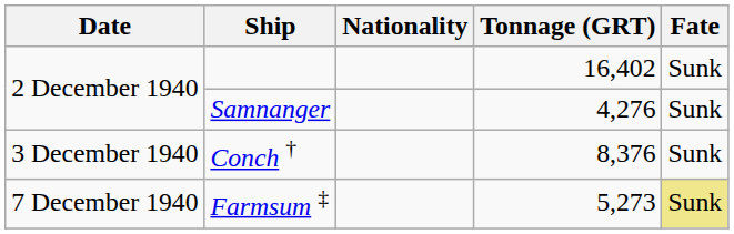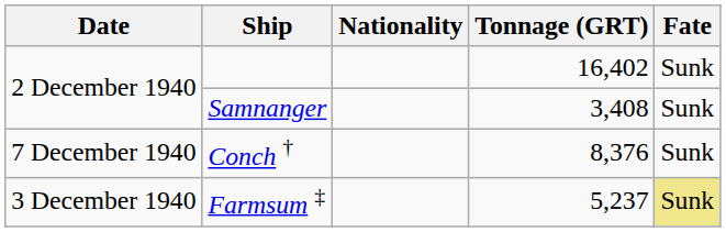 <table class="wikitable">
 <tr>
 <th>Date</th>
 <th>Ship</th>
 <th>Nationality</th>
 <th>Tonnage (GRT)</th>
 <th>Fate</th>
 </tr>
 <tr>
 <td rowspan="2">2 December 1940</td>
 <td></td>
 <td align="left"></td>
 <td align="right">16,402</td>
 <td>Sunk</td>
 </tr>
 <tr>
 <td><a href='#'><em>Samnanger</em></a></td>
 <td align="left"></td>
-<td align="right">4,276</td>
+<td align="right">3,408</td>
 <td>Sunk</td>
 </tr>
 <tr>
-<td>3 December 1940</td>
+<td>7 December 1940</td>
 <td><a href='#'><em>Conch</em></a> <sup>†</sup></td>
 <td align="left"></td>
 <td align="right">8,376</td>
 <td>Sunk</td>
 </tr>
 <tr>
-<td>7 December 1940</td>
+<td>3 December 1940</td>
 <td><a href='#'><em>Farmsum</em></a> <sup>‡</sup></td>
 <td align="left"></td>
-<td align="right">5,273</td>
+<td align="right">5,237</td>
 <td style="background: khaki;">Sunk</td>
 </tr>
 </table>
